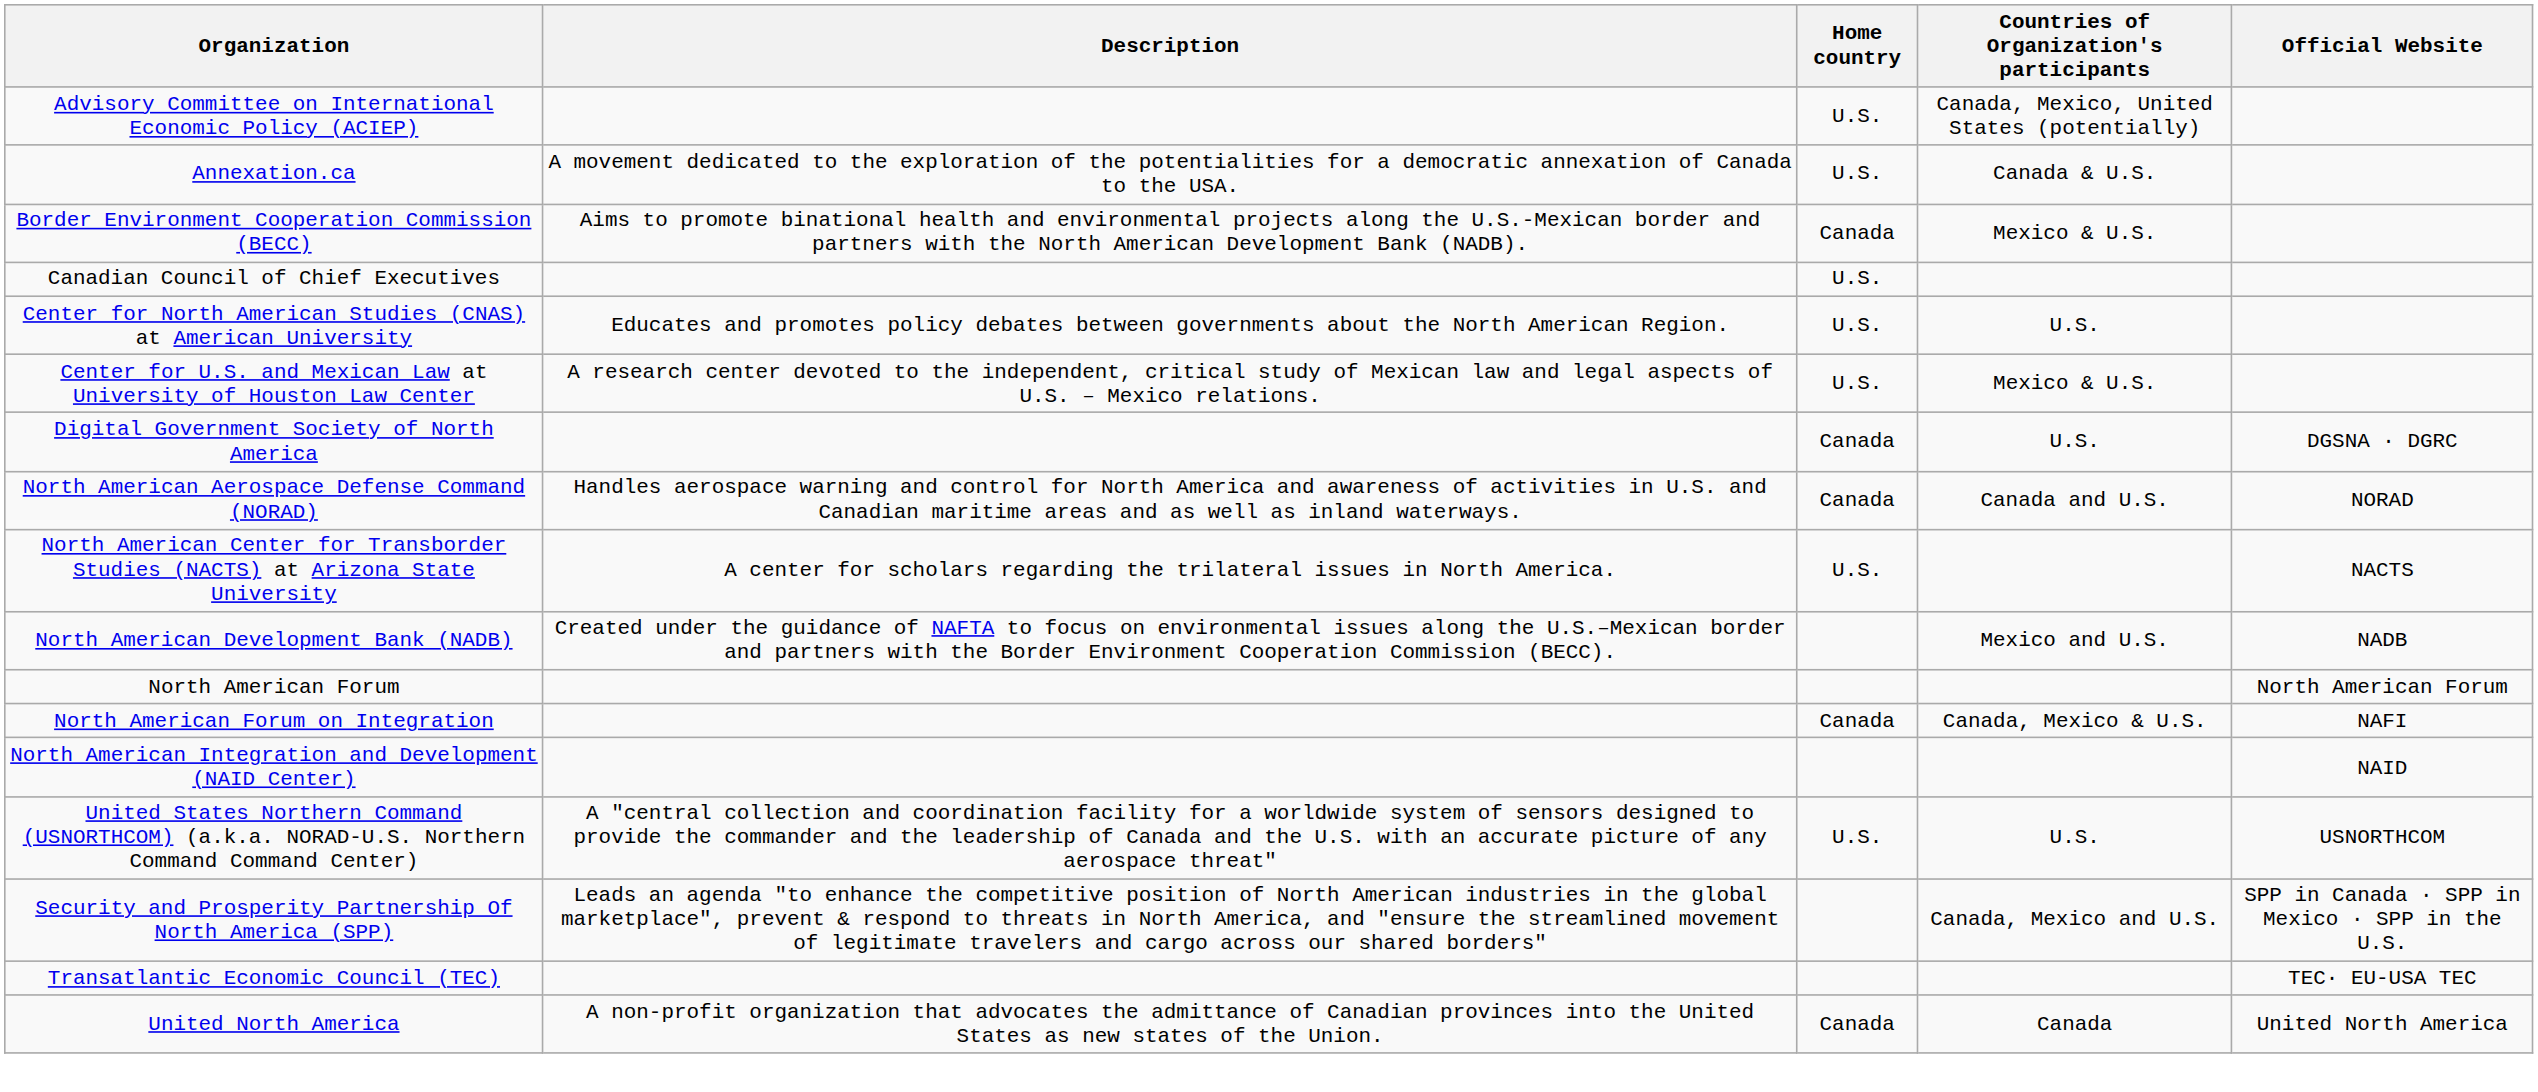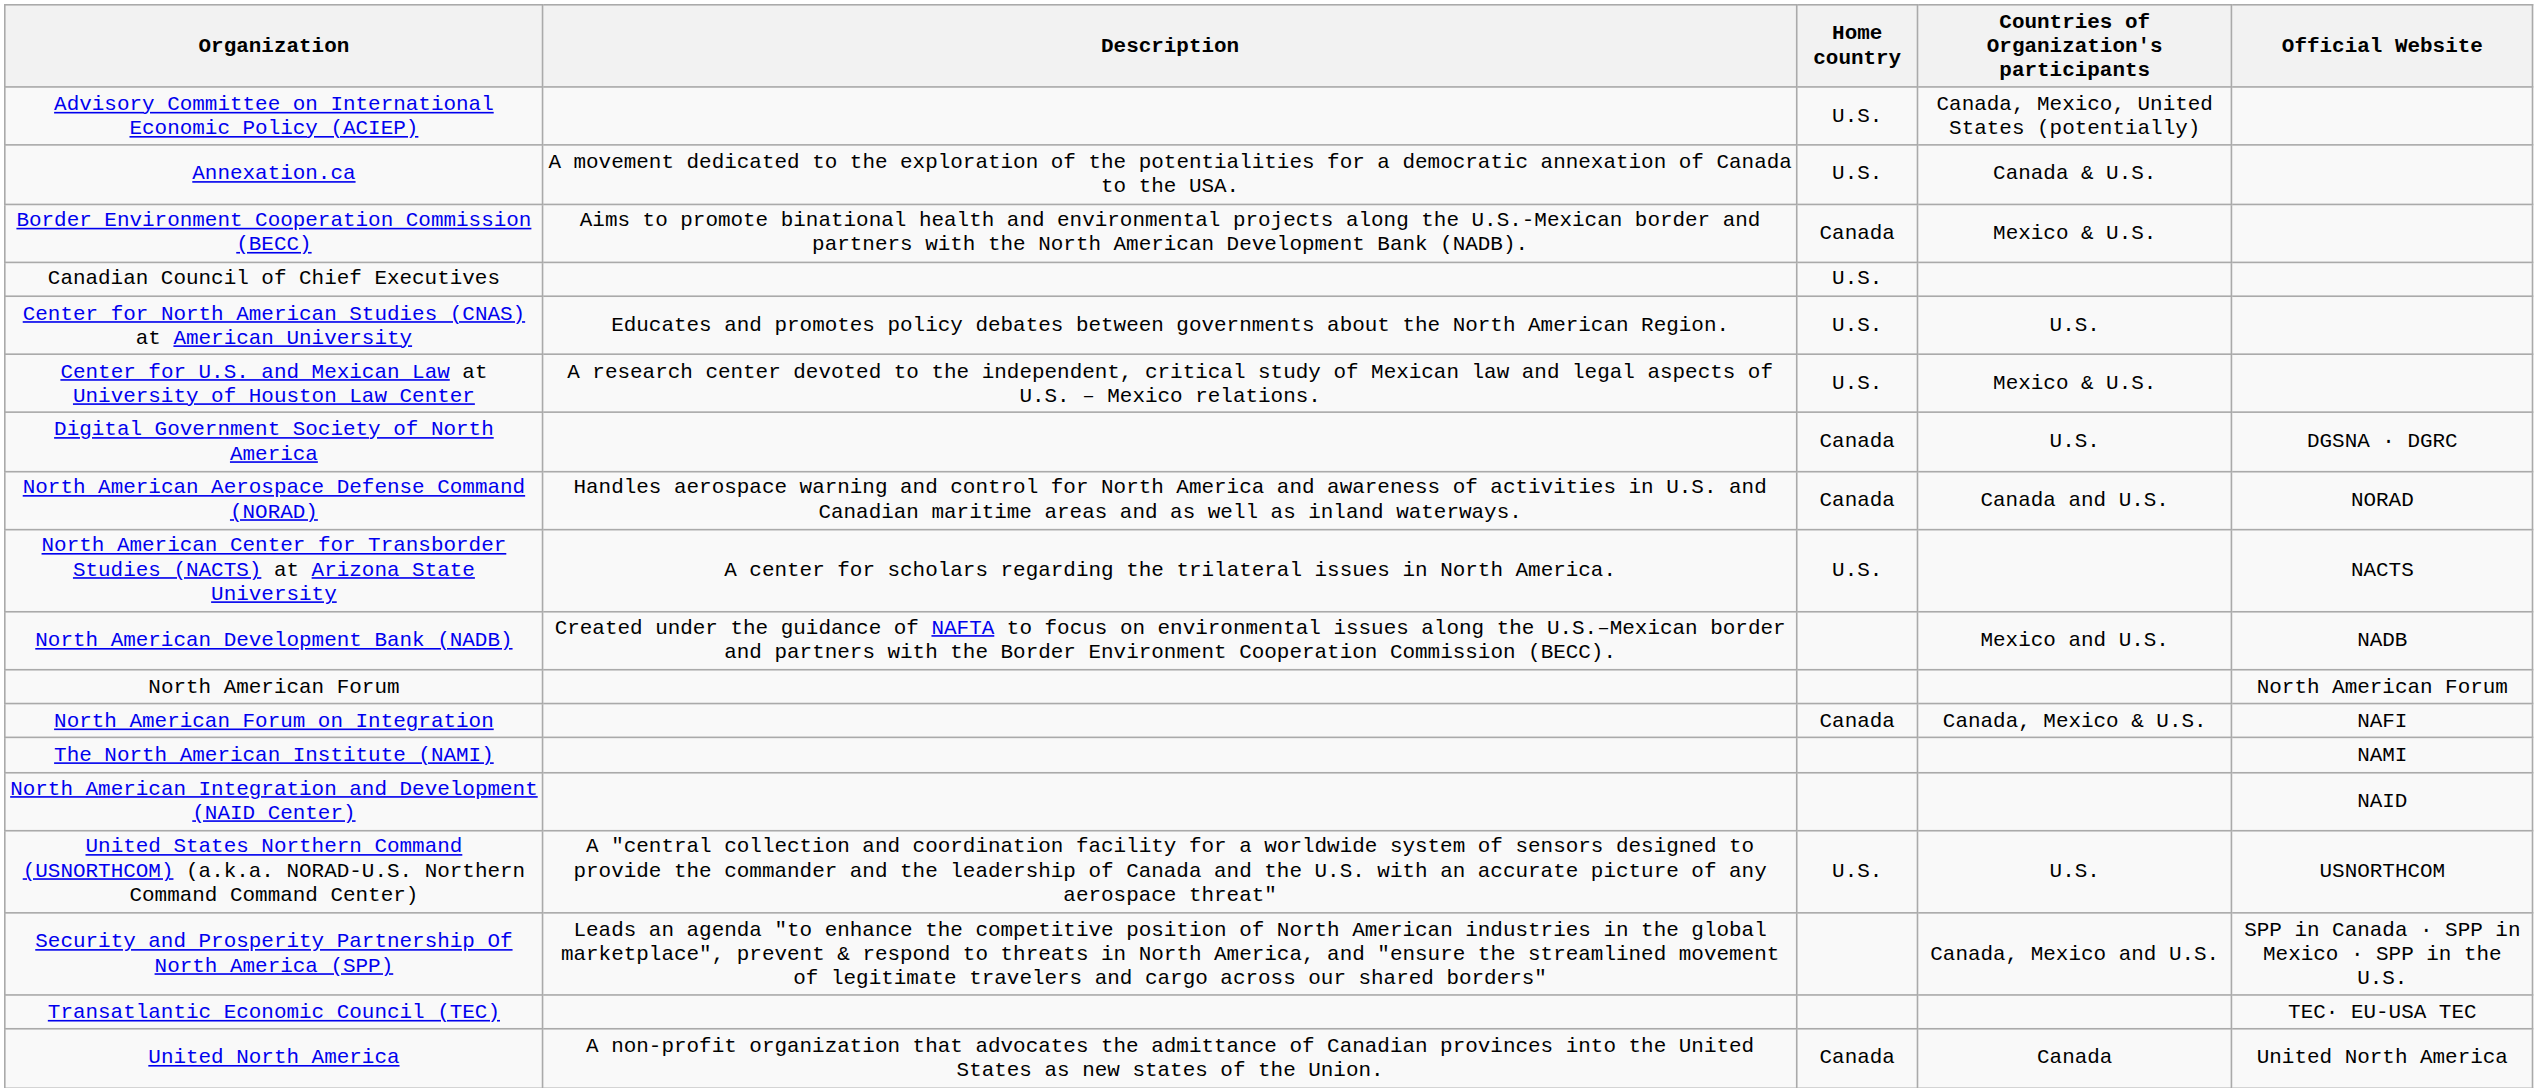 <table class="wikitable sortable" style="text-align:center;">
 <tr>
 <th>Organization</th>
 <th class="unsortable">Description</th>
 <th class="wikitable sortable">Home country</th>
 <th>Countries of Organization's participants</th>
 <th class="unsortable">Official Website</th>
 </tr>
 <tr>
 <td><a href='#'>Advisory Committee on International Economic Policy (ACIEP)</a></td>
 <td></td>
 <td>U.S.</td>
 <td>Canada, Mexico, United States (potentially)</td>
 <td></td>
 </tr>
 <tr>
 <td><a href='#'>Annexation.ca</a></td>
 <td>A movement dedicated to the exploration of the potentialities for a democratic annexation of Canada to the USA.</td>
 <td>U.S.</td>
 <td>Canada & U.S.</td>
 <td></td>
 </tr>
 <tr>
 <td><a href='#'>Border Environment Cooperation Commission (BECC)</a></td>
 <td>Aims to promote binational health and environmental projects along the U.S.-Mexican border and partners with the North American Development Bank (NADB).</td>
 <td>Canada</td>
 <td>Mexico & U.S.</td>
 <td></td>
 </tr>
 <tr>
 <td>Canadian Council of Chief Executives</td>
 <td></td>
 <td>U.S.</td>
 <td></td>
 <td></td>
 </tr>
 <tr>
 <td><a href='#'>Center for North American Studies (CNAS)</a> at <a href='#'>American University</a></td>
 <td>Educates and promotes policy debates between governments about the North American Region.</td>
 <td>U.S.</td>
 <td>U.S.</td>
 <td></td>
 </tr>
 <tr>
 <td><a href='#'>Center for U.S. and Mexican Law</a> at <a href='#'>University of Houston Law Center</a></td>
 <td>A research center devoted to the independent, critical study of Mexican law and legal aspects of U.S. – Mexico relations.</td>
 <td>U.S.</td>
 <td>Mexico & U.S.</td>
 <td></td>
 </tr>
 <tr>
 <td><a href='#'>Digital Government Society of North America</a></td>
 <td></td>
 <td>Canada</td>
 <td>U.S.</td>
 <td>DGSNA ∙ DGRC</td>
 </tr>
 <tr>
 <td><a href='#'>North American Aerospace Defense Command (NORAD)</a></td>
 <td>Handles aerospace warning and control for North America and awareness of activities in U.S. and Canadian maritime areas and as well as inland waterways.</td>
 <td>Canada</td>
 <td>Canada and U.S.</td>
 <td>NORAD</td>
 </tr>
 <tr>
 <td><a href='#'>North American Center for Transborder Studies (NACTS)</a> at <a href='#'>Arizona State University</a></td>
 <td>A center for scholars regarding the trilateral issues in North America.</td>
 <td>U.S.</td>
 <td></td>
 <td>NACTS</td>
 </tr>
 <tr>
 <td><a href='#'>North American Development Bank (NADB)</a></td>
 <td>Created under the guidance of <a href='#'>NAFTA</a> to focus on environmental issues along the U.S.–Mexican border and partners with the Border Environment Cooperation Commission (BECC).</td>
 <td></td>
 <td>Mexico and U.S.</td>
 <td>NADB</td>
 </tr>
 <tr>
 <td>North American Forum</td>
 <td></td>
 <td></td>
 <td></td>
 <td>North American Forum</td>
 </tr>
 <tr>
 <td><a href='#'>North American Forum on Integration</a></td>
 <td></td>
 <td>Canada</td>
 <td>Canada, Mexico & U.S.</td>
 <td>NAFI</td>
 </tr>
 <tr>
+<td><a href='#'>The North American Institute (NAMI)</a></td>
+<td></td>
+<td></td>
+<td></td>
+<td>NAMI</td>
+</tr>
+<tr>
 <td><a href='#'>North American Integration and Development (NAID Center)</a></td>
 <td></td>
 <td></td>
 <td></td>
 <td>NAID</td>
 </tr>
 <tr>
 <td><a href='#'>United States Northern Command (USNORTHCOM)</a> (a.k.a. NORAD-U.S. Northern Command Command Center)</td>
 <td>A "central collection and coordination facility for a worldwide system of sensors designed to provide the commander and the leadership of Canada and the U.S. with an accurate picture of any aerospace threat"</td>
 <td>U.S.</td>
 <td>U.S.</td>
 <td>USNORTHCOM</td>
 </tr>
 <tr>
 <td><a href='#'>Security and Prosperity Partnership Of North America (SPP)</a></td>
 <td>Leads an agenda "to enhance the competitive position of North American industries in the global marketplace", prevent & respond to threats in North America, and "ensure the streamlined movement of legitimate travelers and cargo across our shared borders"</td>
 <td></td>
 <td>Canada, Mexico and U.S.</td>
 <td>SPP in Canada ∙ SPP in Mexico ∙ SPP in the U.S.</td>
 </tr>
 <tr>
 <td><a href='#'>Transatlantic Economic Council (TEC)</a></td>
 <td></td>
 <td></td>
 <td></td>
 <td>TEC∙ EU-USA TEC</td>
 </tr>
 <tr>
 <td><a href='#'>United North America</a></td>
 <td>A non-profit organization that advocates the admittance of Canadian provinces into the United States as new states of the Union.</td>
 <td>Canada</td>
 <td>Canada</td>
 <td>United North America</td>
 </tr>
 </table>
